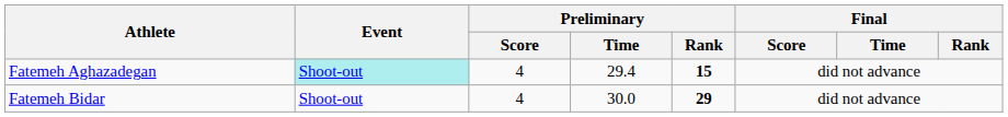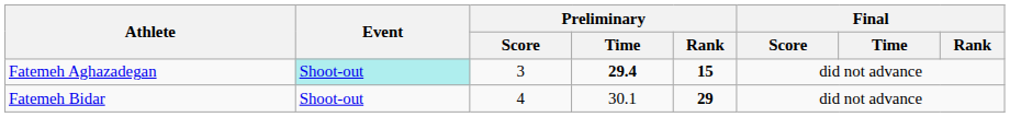 <table class="wikitable" width="70%" style="text-align:center; font-size:90%">
 <tr>
 <th rowspan="2" width="20%">Athlete</th>
 <th rowspan="2" width="12%">Event</th>
 <th colspan="3">Preliminary</th>
 <th colspan="3">Final</th>
 </tr>
 <tr>
 <th width="7%">Score</th>
 <th width="7%">Time</th>
 <th width="4%">Rank</th>
 <th width="7%">Score</th>
 <th width="7%">Time</th>
 <th width="4%">Rank</th>
 </tr>
 <tr>
 <td align="left"><a href='#'>Fatemeh Aghazadegan</a></td>
 <td align="left" style="background: paleturquoise;"><a href='#'>Shoot-out</a></td>
-<td>4</td>
-<td>29.4</td>
+<td>3</td>
+<td><strong>29.4</strong></td>
 <td><strong>15</strong></td>
 <td colspan=3>did not advance</td>
 </tr>
 <tr>
 <td align="left"><a href='#'>Fatemeh Bidar</a></td>
 <td align="left"><a href='#'>Shoot-out</a></td>
 <td>4</td>
-<td>30.0</td>
+<td>30.1</td>
 <td><strong>29</strong></td>
 <td colspan=3>did not advance</td>
 </tr>
 </table>
